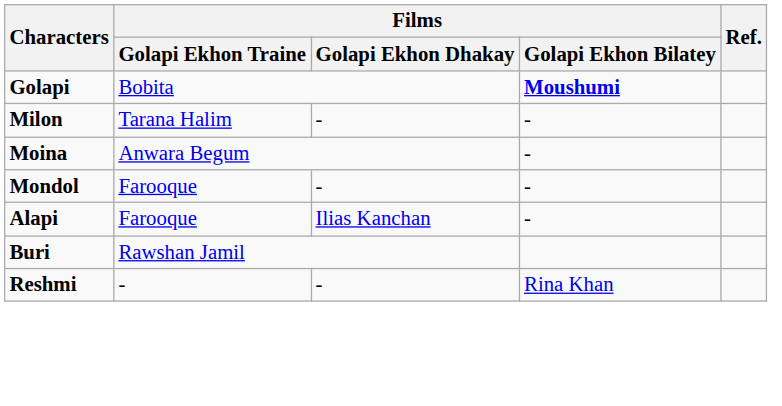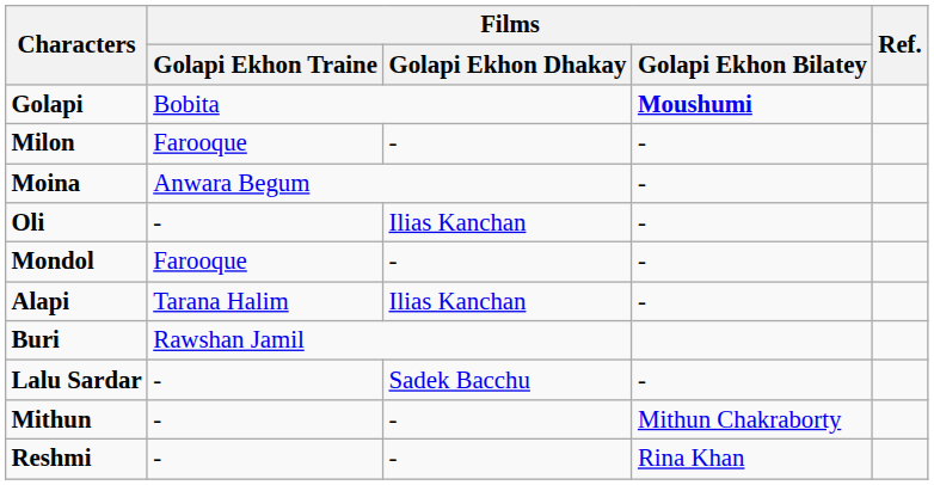 <table class="wikitable">
 <tr>
 <th rowspan="2"><strong>Characters</strong></th>
 <th colspan="3"><strong>Films</strong></th>
 <th rowspan="2">Ref.</th>
 </tr>
 <tr>
 <th>Golapi Ekhon Traine</th>
 <th>Golapi Ekhon Dhakay</th>
 <th>Golapi Ekhon Bilatey</th>
 </tr>
 <tr>
 <td><strong>Golapi</strong></td>
 <td colspan="2"><a href='#'>Bobita</a></td>
 <td><strong><a href='#'>Moushumi</a></strong></td>
 <td></td>
 </tr>
 <tr>
 <td><strong>Milon</strong></td>
-<td><a href='#'>Tarana Halim</a></td>
+<td><a href='#'>Farooque</a></td>
 <td>-</td>
 <td>-</td>
 <td></td>
 </tr>
 <tr>
 <td><strong>Moina</strong></td>
 <td colspan="2"><a href='#'>Anwara Begum</a></td>
+<td>-</td>
+<td></td>
+</tr>
+<tr>
+<td><strong>Oli</strong></td>
+<td>-</td>
+<td><a href='#'>Ilias Kanchan</a></td>
 <td>-</td>
 <td></td>
 </tr>
 <tr>
 <td><strong>Mondol</strong></td>
 <td><a href='#'>Farooque</a></td>
 <td>-</td>
 <td>-</td>
 <td></td>
 </tr>
 <tr>
 <td><strong>Alapi</strong></td>
-<td><a href='#'>Farooque</a></td>
+<td><a href='#'>Tarana Halim</a></td>
 <td><a href='#'>Ilias Kanchan</a></td>
 <td>-</td>
 <td></td>
 </tr>
 <tr>
 <td><strong>Buri</strong></td>
 <td colspan="2"><a href='#'>Rawshan Jamil</a></td>
 <td></td>
 <td></td>
 </tr>
 <tr>
+<td><strong>Lalu Sardar</strong></td>
+<td>-</td>
+<td><a href='#'>Sadek Bacchu</a></td>
+<td>-</td>
+<td></td>
+</tr>
+<tr>
+<td><strong>Mithun</strong></td>
+<td>-</td>
+<td>-</td>
+<td><a href='#'>Mithun Chakraborty</a></td>
+<td></td>
+</tr>
+<tr>
 <td><strong>Reshmi</strong></td>
 <td>-</td>
 <td>-</td>
 <td><a href='#'>Rina Khan</a></td>
 <td></td>
 </tr>
 </table>
